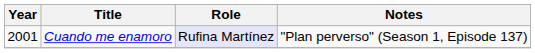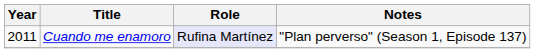 <table class="wikitable sortable">
 <tr>
 <th>Year</th>
 <th>Title</th>
 <th>Role</th>
 <th>Notes</th>
 </tr>
 <tr>
-<td>2001</td>
+<td>2011</td>
 <td><em><a href='#'>Cuando me enamoro</a></em></td>
 <td style="background: lavender;">Rufina Martínez</td>
 <td>"Plan perverso" (Season 1, Episode 137)</td>
 </tr>
 <tr>
 </tr>
 </table>
